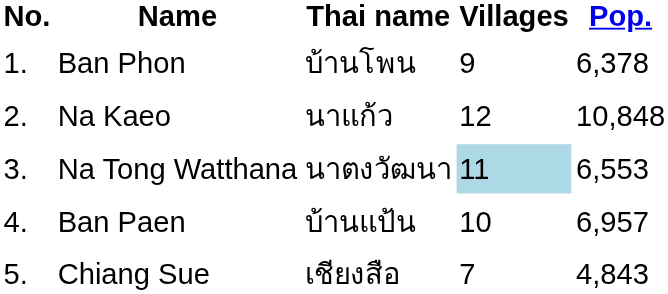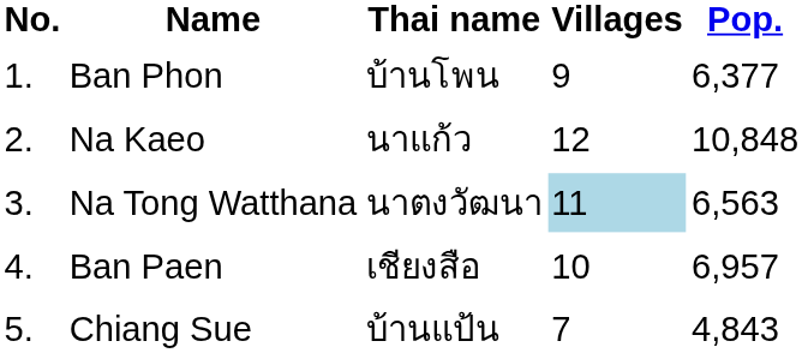 <table>
 <tr>
 <th>No.</th>
 <th>Name</th>
 <th>Thai name</th>
 <th>Villages</th>
 <th><a href='#'>Pop.</a></th>
 </tr>
 <tr>
 <td>1.</td>
 <td>Ban Phon</td>
 <td>บ้านโพน</td>
 <td>9</td>
-<td>6,378</td>
+<td>6,377</td>
 <td></td>
 </tr>
 <tr>
 <td>2.</td>
 <td>Na Kaeo</td>
 <td>นาแก้ว</td>
 <td>12</td>
 <td>10,848</td>
 <td></td>
 </tr>
 <tr>
 <td>3.</td>
 <td>Na Tong Watthana</td>
 <td>นาตงวัฒนา</td>
 <td style="background: lightblue;">11</td>
-<td>6,553</td>
+<td>6,563</td>
 <td></td>
 </tr>
 <tr>
 <td>4.</td>
 <td>Ban Paen</td>
-<td>บ้านแป้น</td>
+<td>เชียงสือ</td>
 <td>10</td>
 <td>6,957</td>
 <td></td>
 </tr>
 <tr>
 <td>5.</td>
 <td>Chiang Sue</td>
-<td>เชียงสือ</td>
+<td>บ้านแป้น</td>
 <td>7</td>
 <td>4,843</td>
 <td></td>
 </tr>
 </table>
